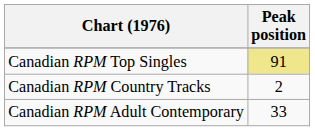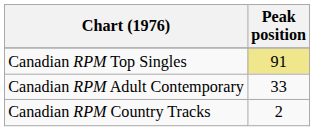 <table class="wikitable sortable">
 <tr>
 <th>Chart (1976)</th>
 <th>Peak<br>position</th>
 </tr>
 <tr>
 </tr>
 <tr>
 </tr>
 <tr>
 </tr>
 <tr>
 <td>Canadian <em>RPM</em> Top Singles</td>
 <td align="center" style="background: khaki;">91</td>
 </tr>
 <tr>
+<td>Canadian <em>RPM</em> Adult Contemporary</td>
+<td align="center">33</td>
+</tr>
+<tr>
 <td>Canadian <em>RPM</em> Country Tracks</td>
 <td align="center">2</td>
 </tr>
-<tr>
-<td>Canadian <em>RPM</em> Adult Contemporary</td>
-<td align="center">33</td>
-</tr>
 </table>
